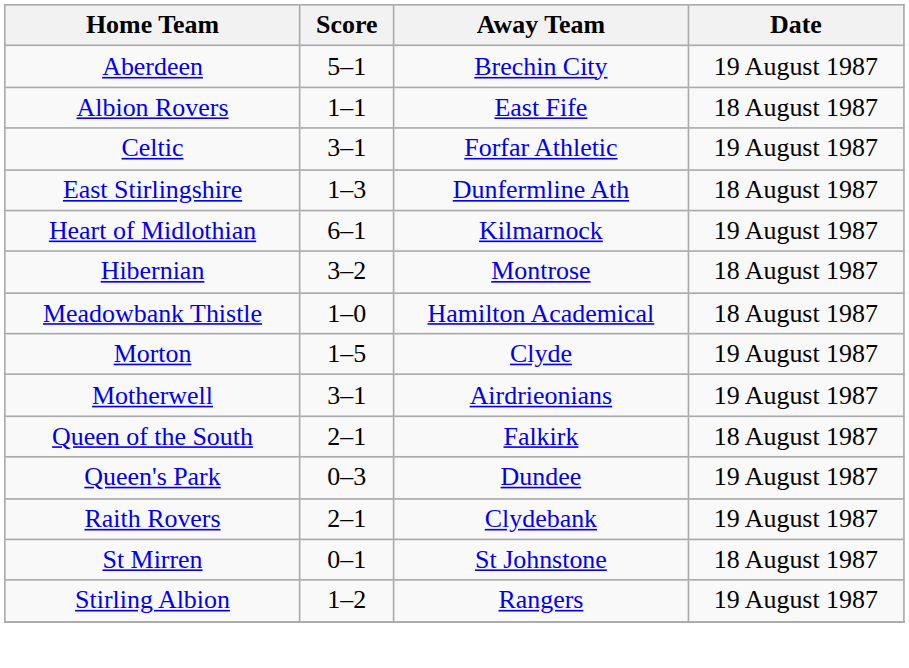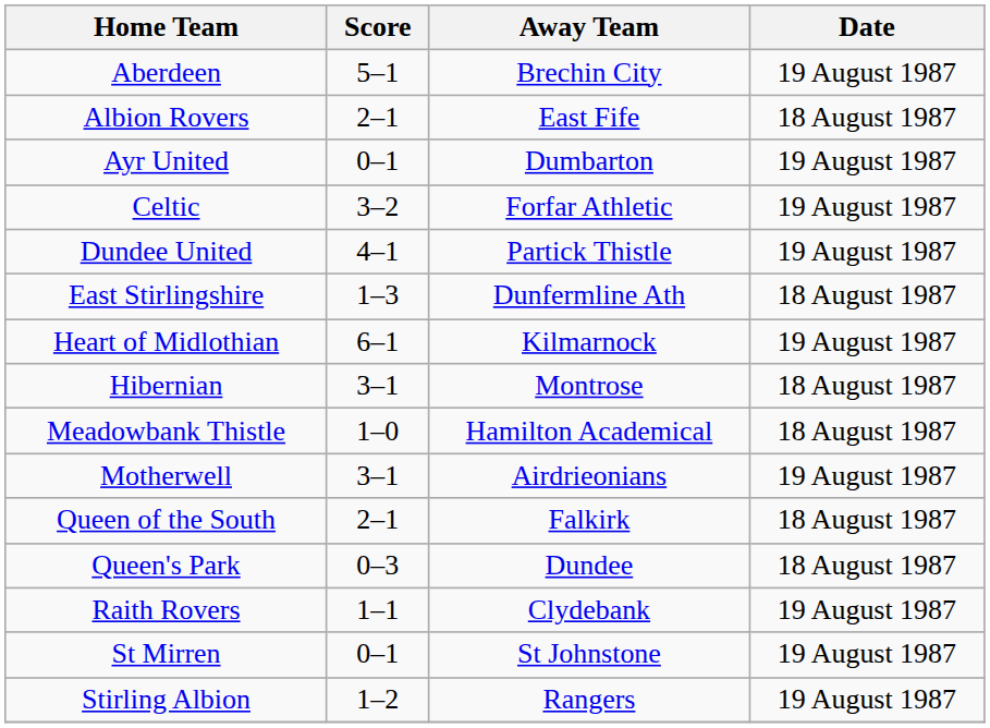 <table class="wikitable" style="text-align:center;">
 <tr>
 <th width=175>Home Team</th>
 <th width=50>Score</th>
 <th width=175>Away Team</th>
 <th width= 125>Date</th>
 </tr>
 <tr>
 <td><a href='#'>Aberdeen</a></td>
 <td>5–1</td>
 <td><a href='#'>Brechin City</a></td>
 <td>19 August 1987</td>
 </tr>
 <tr>
 <td><a href='#'>Albion Rovers</a></td>
-<td>1–1</td>
+<td>2–1</td>
 <td><a href='#'>East Fife</a></td>
 <td>18 August 1987</td>
 </tr>
 <tr>
+<td><a href='#'>Ayr United</a></td>
+<td>0–1</td>
+<td><a href='#'>Dumbarton</a></td>
+<td>19 August 1987</td>
+</tr>
+<tr>
 <td><a href='#'>Celtic</a></td>
-<td>3–1</td>
+<td>3–2</td>
 <td><a href='#'>Forfar Athletic</a></td>
+<td>19 August 1987</td>
+</tr>
+<tr>
+<td><a href='#'>Dundee United</a></td>
+<td>4–1</td>
+<td><a href='#'>Partick Thistle</a></td>
 <td>19 August 1987</td>
 </tr>
 <tr>
 <td><a href='#'>East Stirlingshire</a></td>
 <td>1–3</td>
 <td><a href='#'>Dunfermline Ath</a></td>
 <td>18 August 1987</td>
 </tr>
 <tr>
 <td><a href='#'>Heart of Midlothian</a></td>
 <td>6–1</td>
 <td><a href='#'>Kilmarnock</a></td>
 <td>19 August 1987</td>
 </tr>
 <tr>
 <td><a href='#'>Hibernian</a></td>
-<td>3–2</td>
+<td>3–1</td>
 <td><a href='#'>Montrose</a></td>
 <td>18 August 1987</td>
 </tr>
 <tr>
 <td><a href='#'>Meadowbank Thistle</a></td>
 <td>1–0</td>
 <td><a href='#'>Hamilton Academical</a></td>
 <td>18 August 1987</td>
-</tr>
-<tr>
-<td><a href='#'>Morton</a></td>
-<td>1–5</td>
-<td><a href='#'>Clyde</a></td>
-<td>19 August 1987</td>
 </tr>
 <tr>
 <td><a href='#'>Motherwell</a></td>
 <td>3–1</td>
 <td><a href='#'>Airdrieonians</a></td>
 <td>19 August 1987</td>
 </tr>
 <tr>
 <td><a href='#'>Queen of the South</a></td>
 <td>2–1</td>
 <td><a href='#'>Falkirk</a></td>
 <td>18 August 1987</td>
 </tr>
 <tr>
 <td><a href='#'>Queen's Park</a></td>
 <td>0–3</td>
 <td><a href='#'>Dundee</a></td>
-<td>19 August 1987</td>
+<td>18 August 1987</td>
 </tr>
 <tr>
 <td><a href='#'>Raith Rovers</a></td>
-<td>2–1</td>
+<td>1–1</td>
 <td><a href='#'>Clydebank</a></td>
 <td>19 August 1987</td>
 </tr>
 <tr>
 <td><a href='#'>St Mirren</a></td>
 <td>0–1</td>
 <td><a href='#'>St Johnstone</a></td>
-<td>18 August 1987</td>
+<td>19 August 1987</td>
 </tr>
 <tr>
 <td><a href='#'>Stirling Albion</a></td>
 <td>1–2</td>
 <td><a href='#'>Rangers</a></td>
 <td>19 August 1987</td>
 </tr>
 <tr>
 </tr>
 </table>
